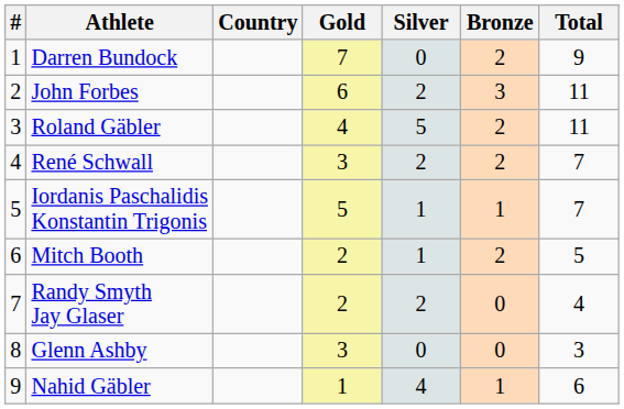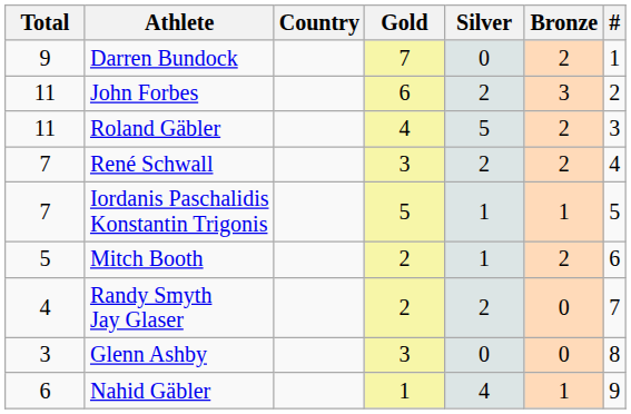 <table class="wikitable">
 <tr>
-<th>#</th>
+<th width="50">Total</th>
 <th>Athlete</th>
 <th>Country</th>
 <th width="50">Gold</th>
 <th width="50">Silver</th>
 <th width="50">Bronze</th>
-<th width="50">Total</th>
+<th>#</th>
 </tr>
 <tr style="text-align:center;">
-<td>1</td>
+<td>9</td>
 <td align="left"><a href='#'>Darren Bundock</a></td>
 <td align="left"></td>
 <td style="background:#F7F6A8;">7</td>
 <td style="background:#DCE5E5;">0</td>
 <td style="background:#FFDAB9;">2</td>
-<td>9</td>
+<td>1</td>
 </tr>
 <tr style="text-align:center;">
-<td>2</td>
+<td>11</td>
 <td align="left"><a href='#'>John Forbes</a></td>
 <td align="left"></td>
 <td style="background:#F7F6A8;">6</td>
 <td style="background:#DCE5E5;">2</td>
 <td style="background:#FFDAB9;">3</td>
-<td>11</td>
+<td>2</td>
 </tr>
 <tr style="text-align:center;">
-<td>3</td>
+<td>11</td>
 <td align="left"><a href='#'>Roland Gäbler</a></td>
 <td align="left"></td>
 <td style="background:#F7F6A8;">4</td>
 <td style="background:#DCE5E5;">5</td>
 <td style="background:#FFDAB9;">2</td>
-<td>11</td>
+<td>3</td>
 </tr>
 <tr style="text-align:center;">
-<td>4</td>
+<td>7</td>
 <td align="left"><a href='#'>René Schwall</a></td>
 <td align="left"></td>
 <td style="background:#F7F6A8;">3</td>
 <td style="background:#DCE5E5;">2</td>
 <td style="background:#FFDAB9;">2</td>
-<td>7</td>
+<td>4</td>
 </tr>
 <tr style="text-align:center;">
-<td>5</td>
+<td>7</td>
 <td align="left"><a href='#'>Iordanis Paschalidis</a><br><a href='#'>Konstantin Trigonis</a></td>
 <td align="left"></td>
 <td style="background:#F7F6A8;">5</td>
 <td style="background:#DCE5E5;">1</td>
 <td style="background:#FFDAB9;">1</td>
-<td>7</td>
+<td>5</td>
 </tr>
 <tr style="text-align:center;">
-<td>6</td>
+<td>5</td>
 <td align="left"><a href='#'>Mitch Booth</a></td>
 <td align="left"></td>
 <td style="background:#F7F6A8;">2</td>
 <td style="background:#DCE5E5;">1</td>
 <td style="background:#FFDAB9;">2</td>
-<td>5</td>
+<td>6</td>
 </tr>
 <tr style="text-align:center;">
-<td>7</td>
+<td>4</td>
 <td align="left"><a href='#'>Randy Smyth</a><br><a href='#'>Jay Glaser</a></td>
 <td align="left"></td>
 <td style="background:#F7F6A8;">2</td>
 <td style="background:#DCE5E5;">2</td>
 <td style="background:#FFDAB9;">0</td>
-<td>4</td>
+<td>7</td>
 </tr>
 <tr style="text-align:center;">
-<td>8</td>
+<td>3</td>
 <td align="left"><a href='#'>Glenn Ashby</a></td>
 <td align="left"></td>
 <td style="background:#F7F6A8;">3</td>
 <td style="background:#DCE5E5;">0</td>
 <td style="background:#FFDAB9;">0</td>
-<td>3</td>
+<td>8</td>
 </tr>
 <tr style="text-align:center;">
-<td>9</td>
+<td>6</td>
 <td align="left"><a href='#'>Nahid Gäbler</a></td>
 <td align="left"></td>
 <td style="background:#F7F6A8;">1</td>
 <td style="background:#DCE5E5;">4</td>
 <td style="background:#FFDAB9;">1</td>
-<td>6</td>
+<td>9</td>
 </tr>
 </table>
